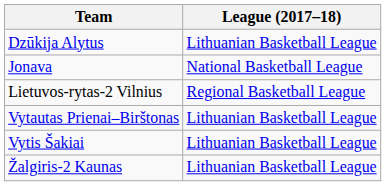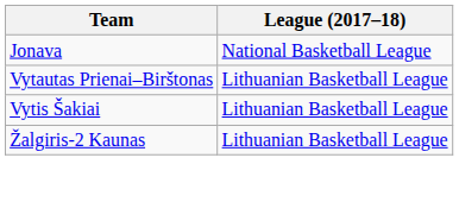 <table class="wikitable">
 <tr>
 <th>Team</th>
 <th>League (2017–18)</th>
 </tr>
 <tr>
-<td><a href='#'>Dzūkija Alytus</a></td>
-<td><a href='#'>Lithuanian Basketball League</a></td>
-</tr>
-<tr>
 <td><a href='#'>Jonava</a></td>
 <td><a href='#'>National Basketball League</a></td>
-</tr>
-<tr>
-<td>Lietuvos-rytas-2 Vilnius</td>
-<td><a href='#'>Regional Basketball League</a></td>
 </tr>
 <tr>
 <td><a href='#'>Vytautas Prienai–Birštonas</a></td>
 <td><a href='#'>Lithuanian Basketball League</a></td>
 </tr>
 <tr>
 <td><a href='#'>Vytis Šakiai</a></td>
 <td><a href='#'>Lithuanian Basketball League</a></td>
 </tr>
 <tr>
 <td><a href='#'>Žalgiris-2 Kaunas</a></td>
 <td><a href='#'>Lithuanian Basketball League</a></td>
 </tr>
 </table>
